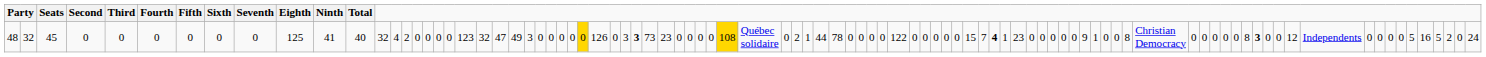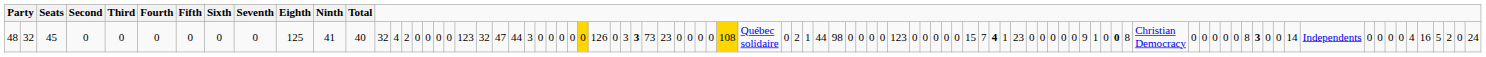 <table class="wikitable">
 <tr>
 <th colspan=2>Party</th>
 <th>Seats</th>
 <th>Second</th>
 <th>Third</th>
 <th>Fourth</th>
 <th>Fifth</th>
 <th>Sixth</th>
 <th>Seventh</th>
 <th>Eighth</th>
 <th>Ninth</th>
 <th>Total</th>
 </tr>
 <tr>
 <td align=center>48</td>
 <td align=center>32</td>
 <td align=center>45</td>
 <td align=center>0</td>
 <td align=center>0</td>
 <td align=center>0</td>
 <td align=center>0</td>
 <td align=center>0</td>
 <td align=center>0</td>
 <td align=center>125<br></td>
 <td align=center>41</td>
 <td align=center>40</td>
 <td align=center>32</td>
 <td align=center>4</td>
 <td align=center>2</td>
 <td align=center>0</td>
 <td align=center>0</td>
 <td align=center>0</td>
 <td align=center>0</td>
 <td align=center>123<br></td>
 <td align=center>32</td>
 <td align=center>47</td>
-<td align=center>49</td>
+<td align=center>44</td>
 <td align=center>3</td>
 <td align=center>0</td>
 <td align=center>0</td>
 <td align=center>0</td>
 <td align=center>0</td>
 <td align=center style="background: gold;">0</td>
 <td align=center>126<br></td>
 <td align=center>0</td>
 <td align=center>3</td>
 <td align=center><strong>3</strong></td>
 <td align=center>73</td>
 <td align=center>23</td>
 <td align=center>0</td>
 <td align=center>0</td>
 <td align=center>0</td>
 <td align=center>0</td>
 <td align=center style="background: gold;">108<br></td>
 <td><a href='#'>Québec solidaire</a></td>
 <td align=center>0</td>
 <td align=center>2</td>
 <td align=center>1</td>
 <td align=center>44</td>
-<td align=center>78</td>
+<td align=center>98</td>
 <td align=center>0</td>
 <td align=center>0</td>
 <td align=center>0</td>
 <td align=center>0</td>
-<td align=center>122<br></td>
+<td align=center>123<br></td>
 <td align=center>0</td>
 <td align=center>0</td>
 <td align=center>0</td>
 <td align=center>0</td>
 <td align=center>0</td>
 <td align=center>15</td>
 <td align=center>7</td>
 <td align=center><strong>4</strong></td>
 <td align=center>1</td>
 <td align=center>23<br></td>
 <td align=center>0</td>
 <td align=center>0</td>
 <td align=center>0</td>
 <td align=center>0</td>
 <td align=center>0</td>
 <td align=center>9</td>
 <td align=center>1</td>
 <td align=center>0</td>
-<td align=center>0</td>
+<td align=center><strong>0</strong></td>
 <td align=center>8<br></td>
 <td><a href='#'>Christian Democracy</a></td>
 <td align=center>0</td>
 <td align=center>0</td>
 <td align=center>0</td>
 <td align=center>0</td>
 <td align=center>0</td>
 <td align=center>8</td>
 <td align=center><strong>3</strong></td>
 <td align=center>0</td>
 <td align=center>0</td>
-<td align=center>12<br></td>
+<td align=center>14<br></td>
 <td><a href='#'>Independents</a></td>
 <td align=center>0</td>
 <td align=center>0</td>
 <td align=center>0</td>
 <td align=center>0</td>
-<td align=center>5</td>
+<td align=center>4</td>
 <td align=center>16</td>
 <td align=center>5</td>
 <td align=center>2</td>
 <td align=center>0</td>
 <td align=center>24</td>
 </tr>
 </table>
